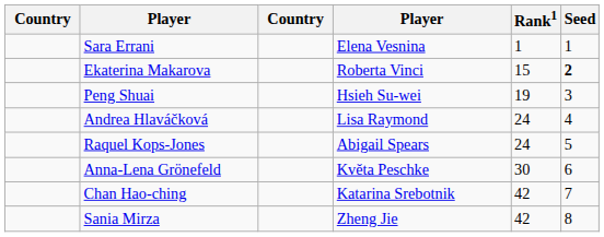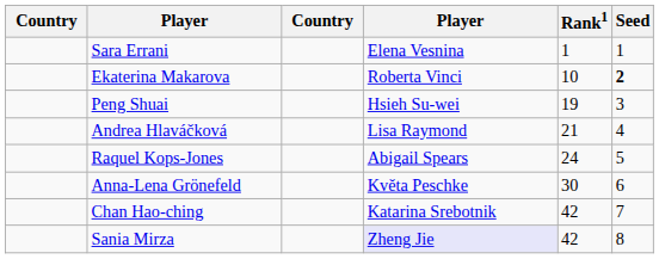 <table class="sortable wikitable">
 <tr>
 <th width="70">Country</th>
 <th width="175">Player</th>
 <th width="70">Country</th>
 <th width="175">Player</th>
 <th>Rank<sup>1</sup></th>
 <th>Seed</th>
 </tr>
 <tr>
 <td></td>
 <td><a href='#'>Sara Errani</a></td>
 <td></td>
 <td><a href='#'>Elena Vesnina</a></td>
 <td>1</td>
 <td>1</td>
 </tr>
 <tr>
 <td></td>
 <td><a href='#'>Ekaterina Makarova</a></td>
 <td></td>
 <td><a href='#'>Roberta Vinci</a></td>
-<td>15</td>
+<td>10</td>
 <td><strong>2</strong></td>
 </tr>
 <tr>
 <td></td>
 <td><a href='#'>Peng Shuai</a></td>
 <td></td>
 <td><a href='#'>Hsieh Su-wei</a></td>
 <td>19</td>
 <td>3</td>
 </tr>
 <tr>
 <td></td>
 <td><a href='#'>Andrea Hlaváčková</a></td>
 <td></td>
 <td><a href='#'>Lisa Raymond</a></td>
-<td>24</td>
+<td>21</td>
 <td>4</td>
 </tr>
 <tr>
 <td></td>
 <td><a href='#'>Raquel Kops-Jones</a></td>
 <td></td>
 <td><a href='#'>Abigail Spears</a></td>
 <td>24</td>
 <td>5</td>
 </tr>
 <tr>
 <td></td>
 <td><a href='#'>Anna-Lena Grönefeld</a></td>
 <td></td>
 <td><a href='#'>Květa Peschke</a></td>
 <td>30</td>
 <td>6</td>
 </tr>
 <tr>
 <td></td>
 <td><a href='#'>Chan Hao-ching</a></td>
 <td></td>
 <td><a href='#'>Katarina Srebotnik</a></td>
 <td>42</td>
 <td>7</td>
 </tr>
 <tr>
 <td></td>
 <td><a href='#'>Sania Mirza</a></td>
 <td></td>
-<td><a href='#'>Zheng Jie</a></td>
+<td style="background: lavender;"><a href='#'>Zheng Jie</a></td>
 <td>42</td>
 <td>8</td>
 </tr>
 </table>
